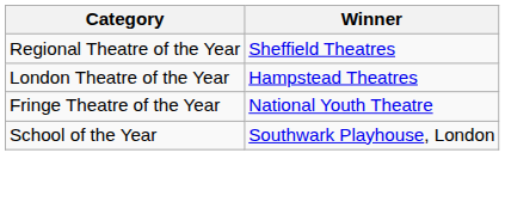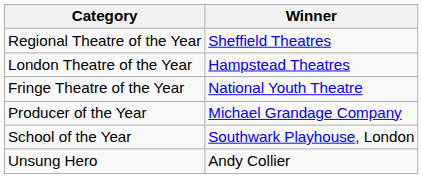 <table class="wikitable">
 <tr>
 <th>Category</th>
 <th>Winner</th>
 </tr>
 <tr>
 <td>Regional Theatre of the Year</td>
 <td><a href='#'>Sheffield Theatres</a></td>
 </tr>
 <tr>
 <td>London Theatre of the Year</td>
 <td><a href='#'>Hampstead Theatres</a></td>
 </tr>
 <tr>
 <td>Fringe Theatre of the Year</td>
 <td><a href='#'>National Youth Theatre</a></td>
 </tr>
 <tr>
+<td>Producer of the Year</td>
+<td><a href='#'>Michael Grandage Company</a></td>
+</tr>
+<tr>
 <td>School of the Year</td>
 <td><a href='#'>Southwark Playhouse</a>, London</td>
 </tr>
+<tr>
+<td>Unsung Hero</td>
+<td>Andy Collier</td>
+</tr>
 </table>
